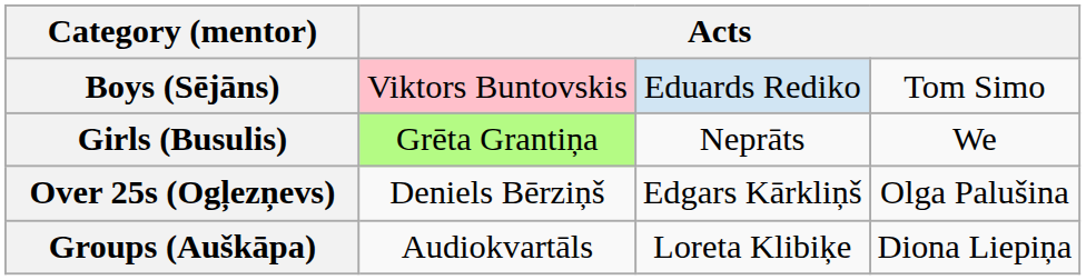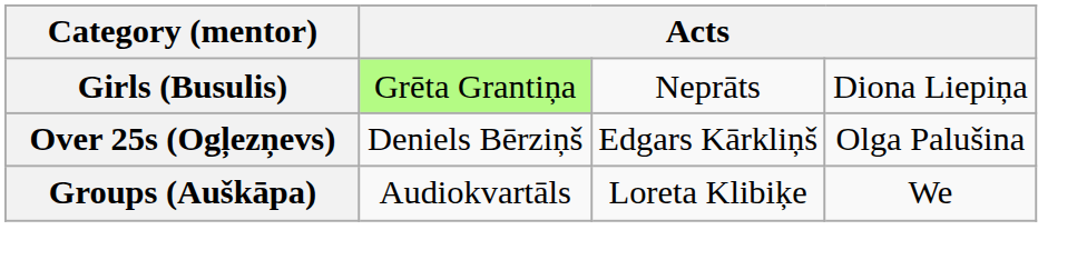 <table class="wikitable" style="text-align:center">
 <tr>
 <th scope="col" style="width:160px;">Category (mentor)</th>
 <th scope="col" colspan="3">Acts</th>
 </tr>
 <tr>
-<th scope="row">Boys (Sējāns)</th>
-<td bgcolor="pink">Viktors Buntovskis</td>
-<td bgcolor="#d1e5f3">Eduards Rediko</td>
-<td>Tom Simo</td>
-</tr>
-<tr>
 <th scope="row">Girls (Busulis)</th>
 <td bgcolor="#b4fb84">Grēta Grantiņa</td>
 <td>Neprāts</td>
-<td>We</td>
+<td>Diona Liepiņa</td>
 </tr>
 <tr>
 <th scope="row">Over 25s (Ogļezņevs)</th>
 <td>Deniels Bērziņš</td>
 <td>Edgars Kārkliņš</td>
 <td>Olga Palušina</td>
 </tr>
 <tr>
 <th scope="row">Groups (Auškāpa)</th>
 <td>Audiokvartāls</td>
 <td>Loreta Klibiķe</td>
-<td>Diona Liepiņa</td>
+<td>We</td>
 </tr>
 </table>
